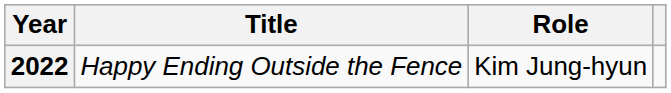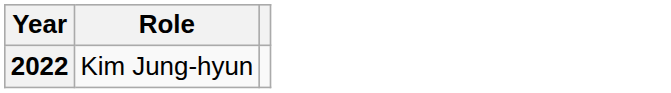 <table class="wikitable sortable plainrowheaders">
 <tr>
 <th scope="col">Year</th>
-<th scope="col">Title</th>
 <th scope="col">Role</th>
 <th scope="col" class="unsortable"></th>
 </tr>
 <tr>
 <th scope="row">2022</th>
-<td><em>Happy Ending Outside the Fence</em></td>
 <td>Kim Jung-hyun</td>
 <td></td>
 </tr>
 </table>
